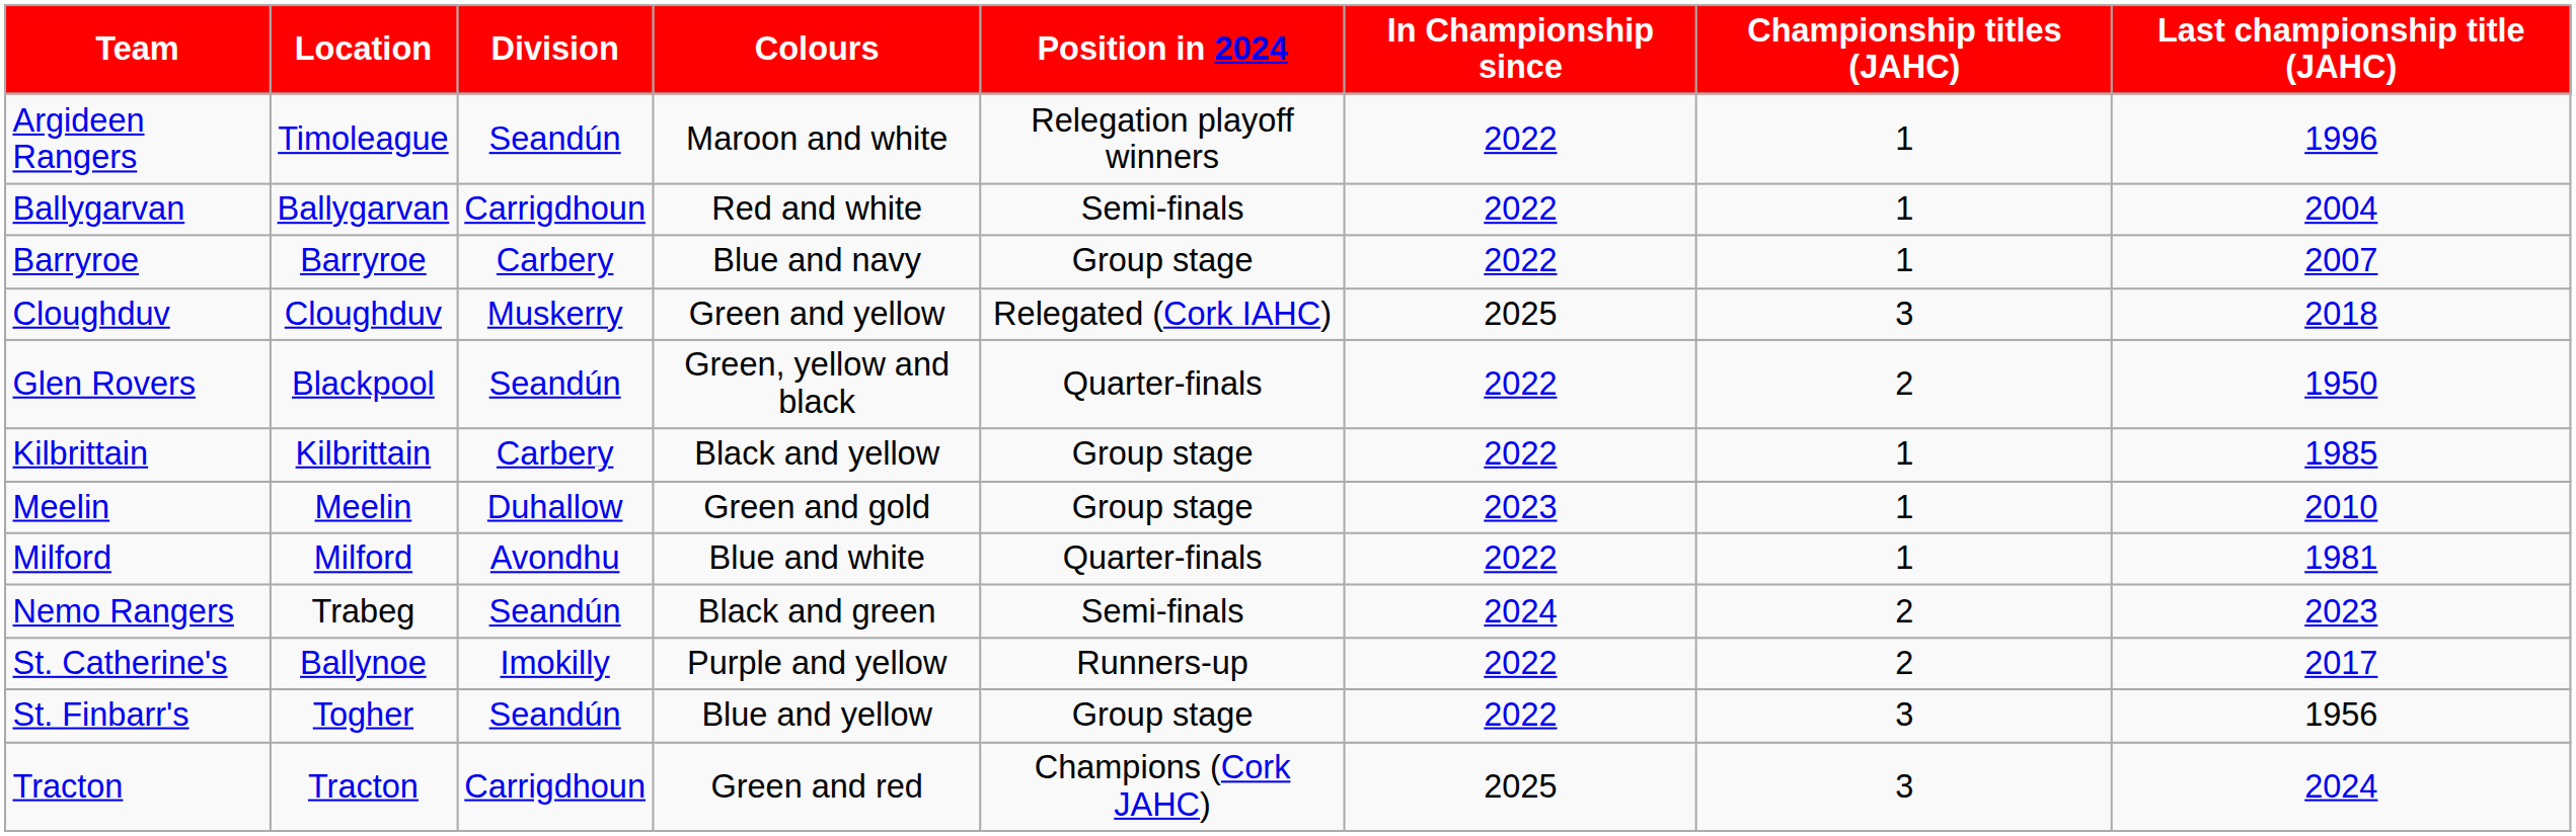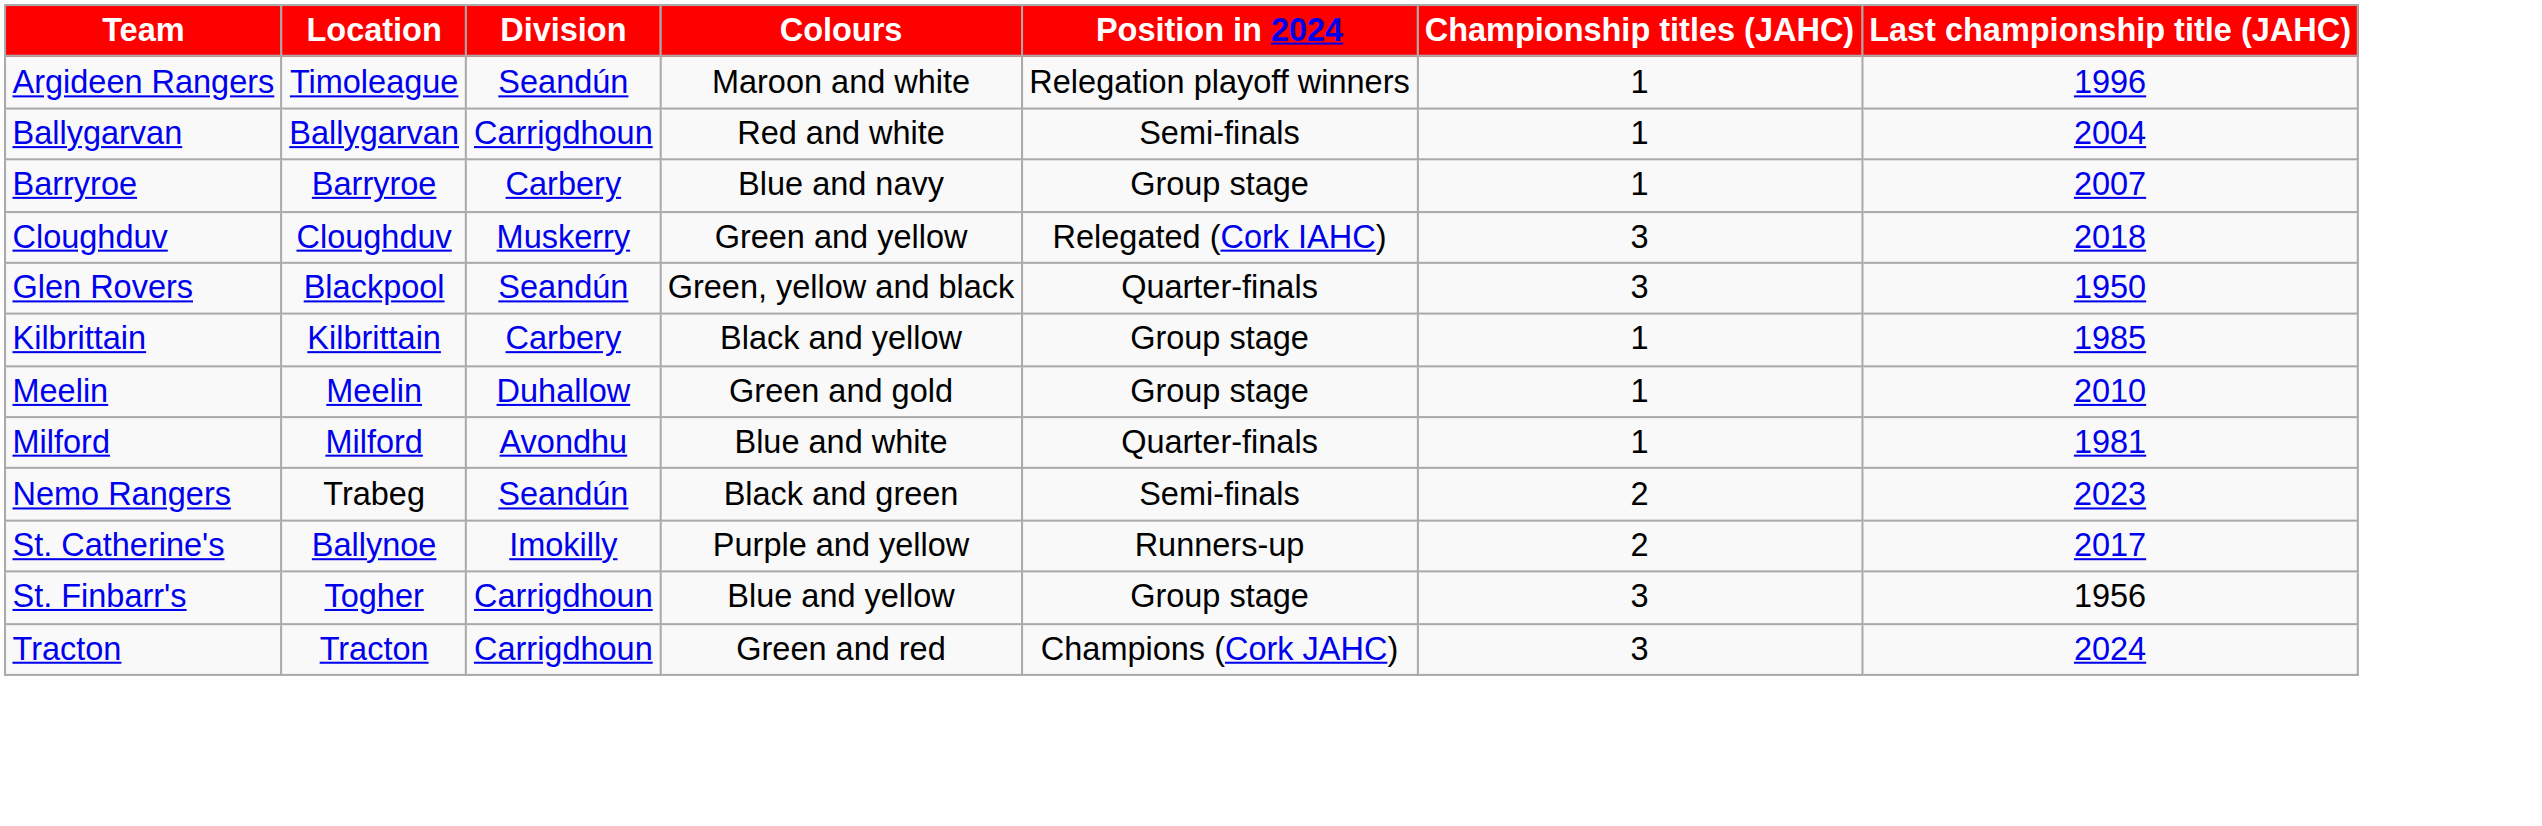 <table class="wikitable sortable" style="text-align:center">
 <tr>
 <th style="background:red;color:white">Team</th>
 <th style="background:red;color:white">Location</th>
 <th style="background:red;color:white">Division</th>
 <th style="background:red;color:white">Colours</th>
 <th style="background:red;color:white">Position in <a href='#'>2024</a></th>
-<th style="background:red;color:white">In Championship since</th>
 <th style="background:red;color:white">Championship titles (JAHC)</th>
 <th style="background:red;color:white">Last championship title (JAHC)</th>
 </tr>
 <tr>
 <td style="text-align:left"> <a href='#'>Argideen Rangers</a></td>
 <td><a href='#'>Timoleague</a></td>
 <td><a href='#'>Seandún</a></td>
 <td>Maroon and white</td>
 <td>Relegation playoff winners</td>
-<td><a href='#'>2022</a></td>
 <td>1</td>
 <td><a href='#'>1996</a></td>
 </tr>
 <tr>
 <td style="text-align:left"> <a href='#'>Ballygarvan</a></td>
 <td><a href='#'>Ballygarvan</a></td>
 <td><a href='#'>Carrigdhoun</a></td>
 <td>Red and white</td>
 <td>Semi-finals</td>
-<td><a href='#'>2022</a></td>
 <td>1</td>
 <td><a href='#'>2004</a></td>
 </tr>
 <tr>
 <td style="text-align:left"> <a href='#'>Barryroe</a></td>
 <td><a href='#'>Barryroe</a></td>
 <td><a href='#'>Carbery</a></td>
 <td>Blue and navy</td>
 <td>Group stage</td>
-<td><a href='#'>2022</a></td>
 <td>1</td>
 <td><a href='#'>2007</a></td>
 </tr>
 <tr>
 <td style="text-align:left"> <a href='#'>Cloughduv</a></td>
 <td><a href='#'>Cloughduv</a></td>
 <td><a href='#'>Muskerry</a></td>
 <td>Green and yellow</td>
 <td>Relegated (<a href='#'>Cork IAHC</a>)</td>
-<td>2025</td>
 <td>3</td>
 <td><a href='#'>2018</a></td>
 </tr>
 <tr>
 <td style="text-align:left"> <a href='#'>Glen Rovers</a></td>
 <td><a href='#'>Blackpool</a></td>
 <td><a href='#'>Seandún</a></td>
 <td>Green, yellow and black</td>
 <td>Quarter-finals</td>
-<td><a href='#'>2022</a></td>
-<td>2</td>
+<td>3</td>
 <td><a href='#'>1950</a></td>
 </tr>
 <tr>
 <td style="text-align:left"> <a href='#'>Kilbrittain</a></td>
 <td><a href='#'>Kilbrittain</a></td>
 <td><a href='#'>Carbery</a></td>
 <td>Black and yellow</td>
 <td>Group stage</td>
-<td><a href='#'>2022</a></td>
 <td>1</td>
 <td><a href='#'>1985</a></td>
 </tr>
 <tr>
 <td style="text-align:left"> <a href='#'>Meelin</a></td>
 <td><a href='#'>Meelin</a></td>
 <td><a href='#'>Duhallow</a></td>
 <td>Green and gold</td>
 <td>Group stage</td>
-<td><a href='#'>2023</a></td>
 <td>1</td>
 <td><a href='#'>2010</a></td>
 </tr>
 <tr>
 <td style="text-align:left"> <a href='#'>Milford</a></td>
 <td><a href='#'>Milford</a></td>
 <td><a href='#'>Avondhu</a></td>
 <td>Blue and white</td>
 <td>Quarter-finals</td>
-<td><a href='#'>2022</a></td>
 <td>1</td>
 <td><a href='#'>1981</a></td>
 </tr>
 <tr>
 <td style="text-align:left"> <a href='#'>Nemo Rangers</a></td>
 <td>Trabeg</td>
 <td><a href='#'>Seandún</a></td>
 <td>Black and green</td>
 <td>Semi-finals</td>
-<td><a href='#'>2024</a></td>
 <td>2</td>
 <td><a href='#'>2023</a></td>
 </tr>
 <tr>
 <td style="text-align:left"> <a href='#'>St. Catherine's</a></td>
 <td><a href='#'>Ballynoe</a></td>
 <td><a href='#'>Imokilly</a></td>
 <td>Purple and yellow</td>
 <td>Runners-up</td>
-<td><a href='#'>2022</a></td>
 <td>2</td>
 <td><a href='#'>2017</a></td>
 </tr>
 <tr>
 <td style="text-align:left"> <a href='#'>St. Finbarr's</a></td>
 <td><a href='#'>Togher</a></td>
-<td><a href='#'>Seandún</a></td>
+<td><a href='#'>Carrigdhoun</a></td>
 <td>Blue and yellow</td>
 <td>Group stage</td>
-<td><a href='#'>2022</a></td>
 <td>3</td>
 <td>1956</td>
 </tr>
 <tr>
 <td style="text-align:left"> <a href='#'>Tracton</a></td>
 <td><a href='#'>Tracton</a></td>
 <td><a href='#'>Carrigdhoun</a></td>
 <td>Green and red</td>
 <td>Champions (<a href='#'>Cork JAHC</a>)</td>
-<td>2025</td>
 <td>3</td>
 <td><a href='#'>2024</a></td>
 </tr>
 </table>
